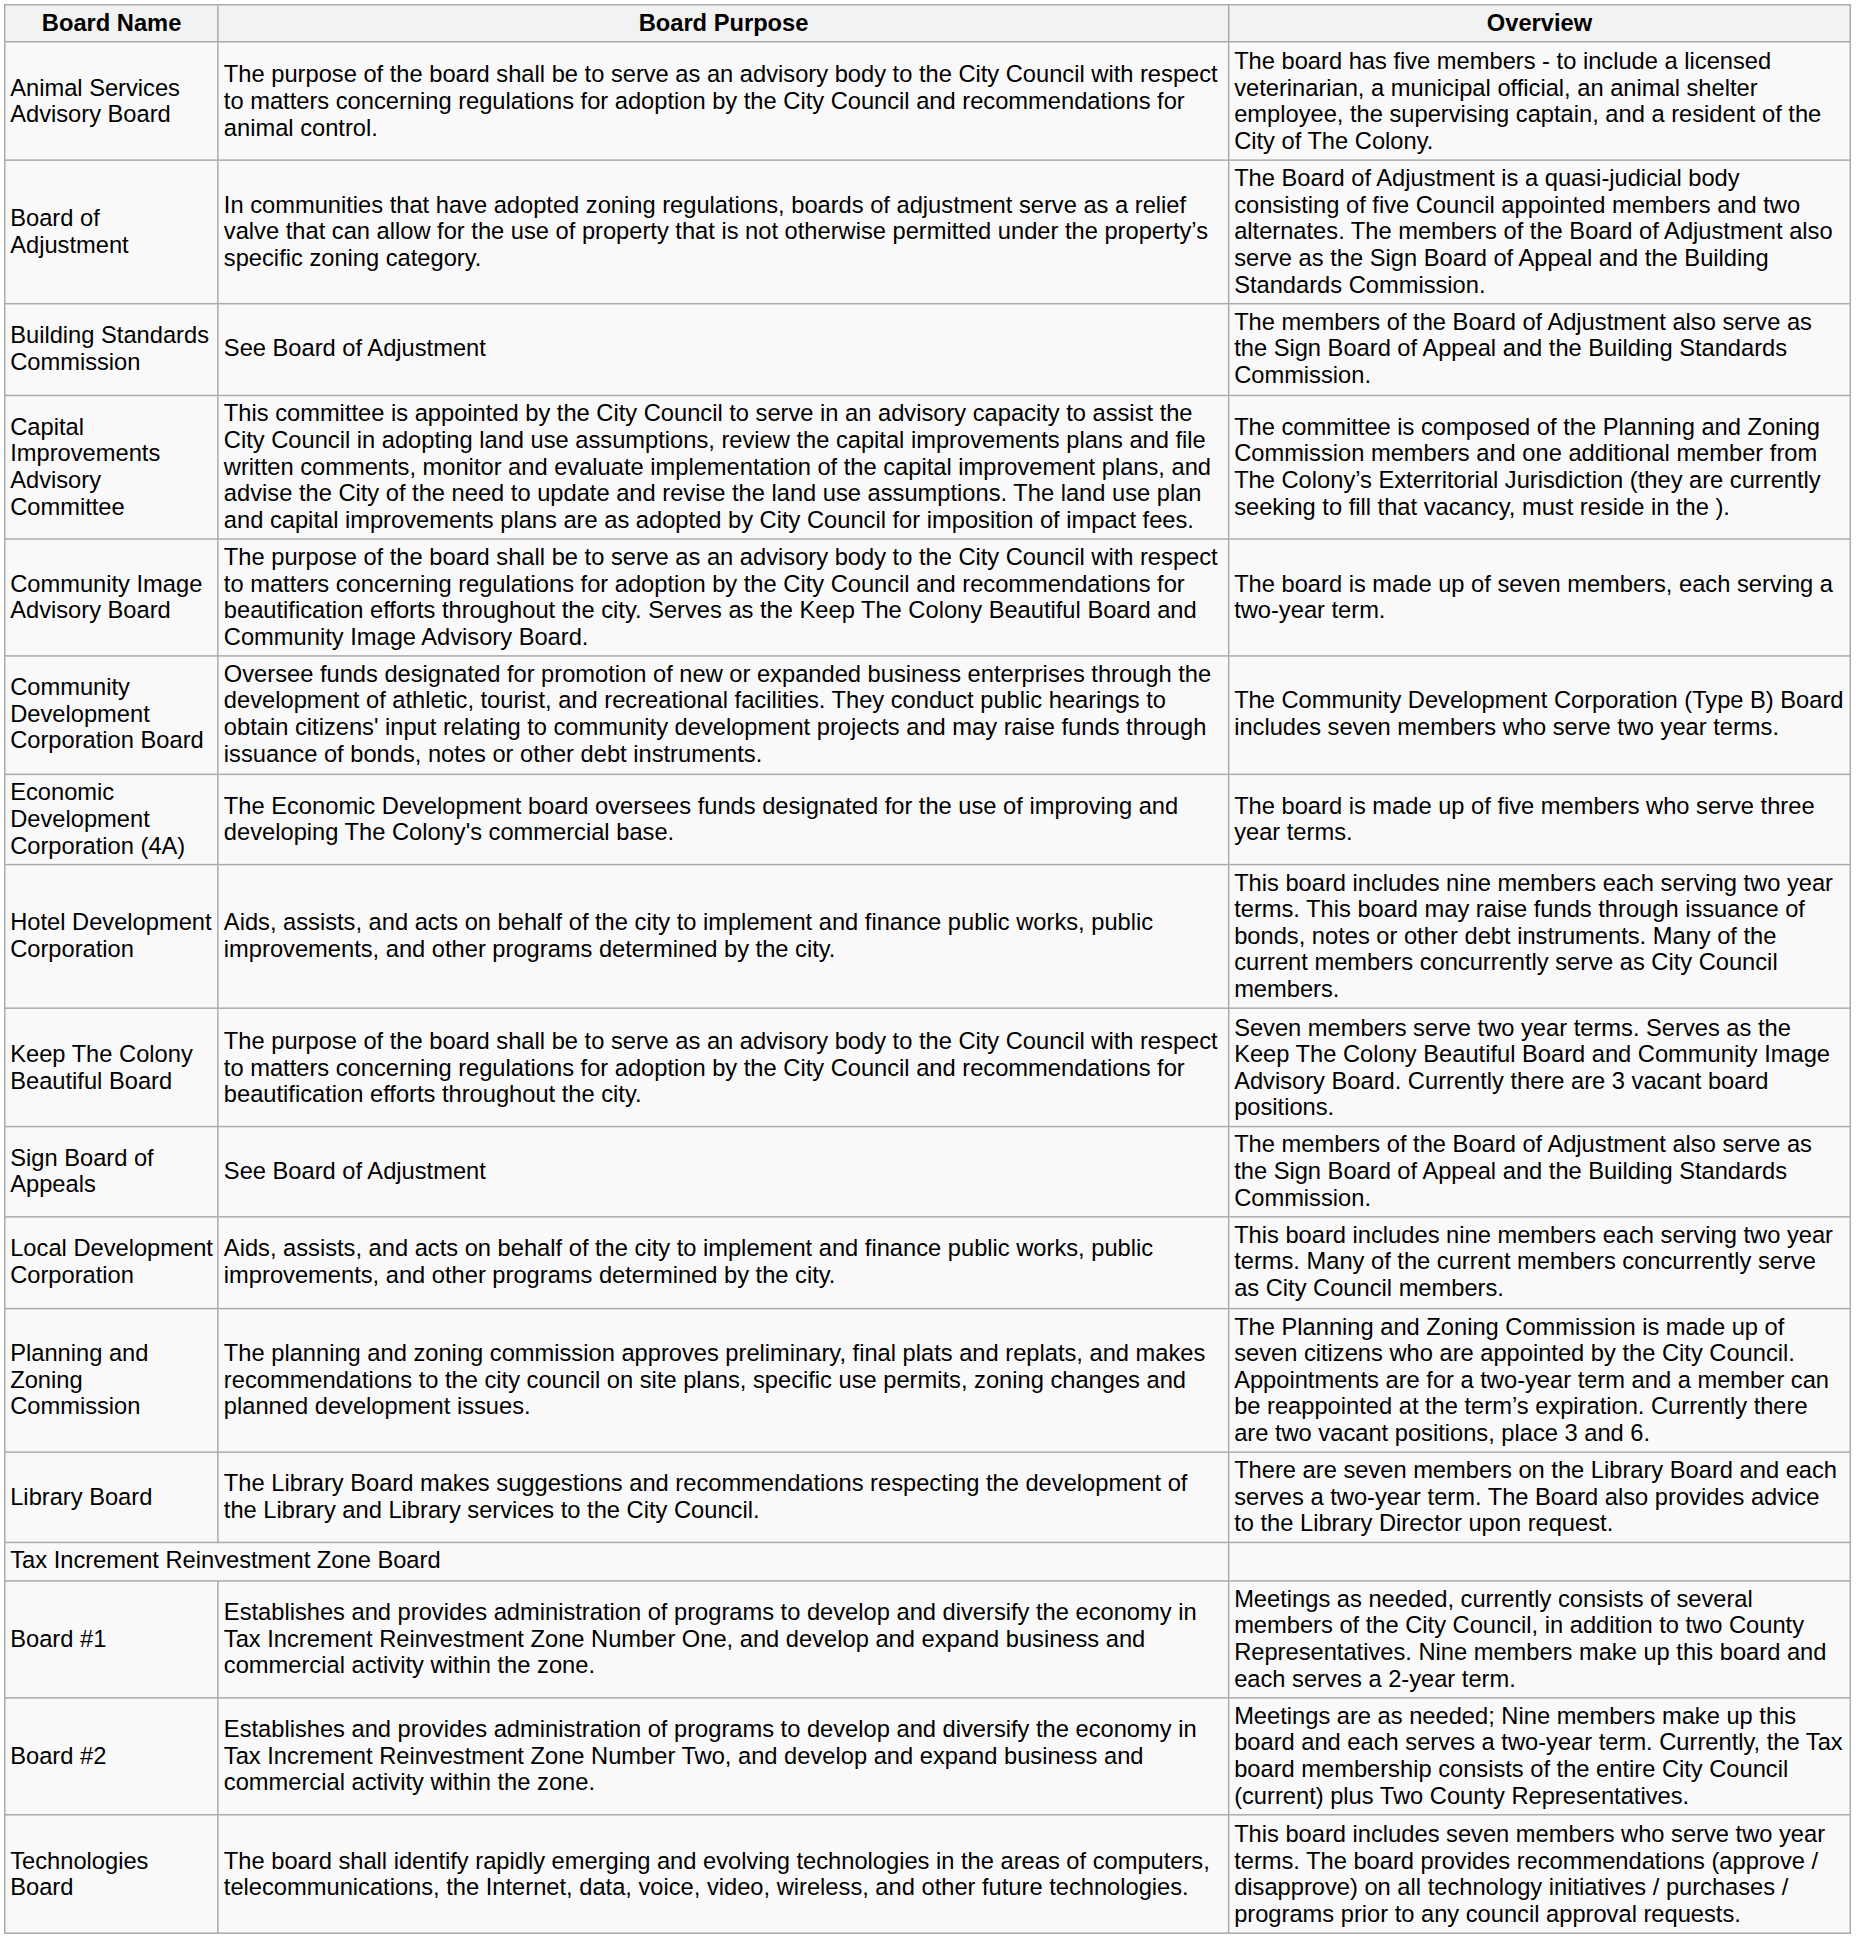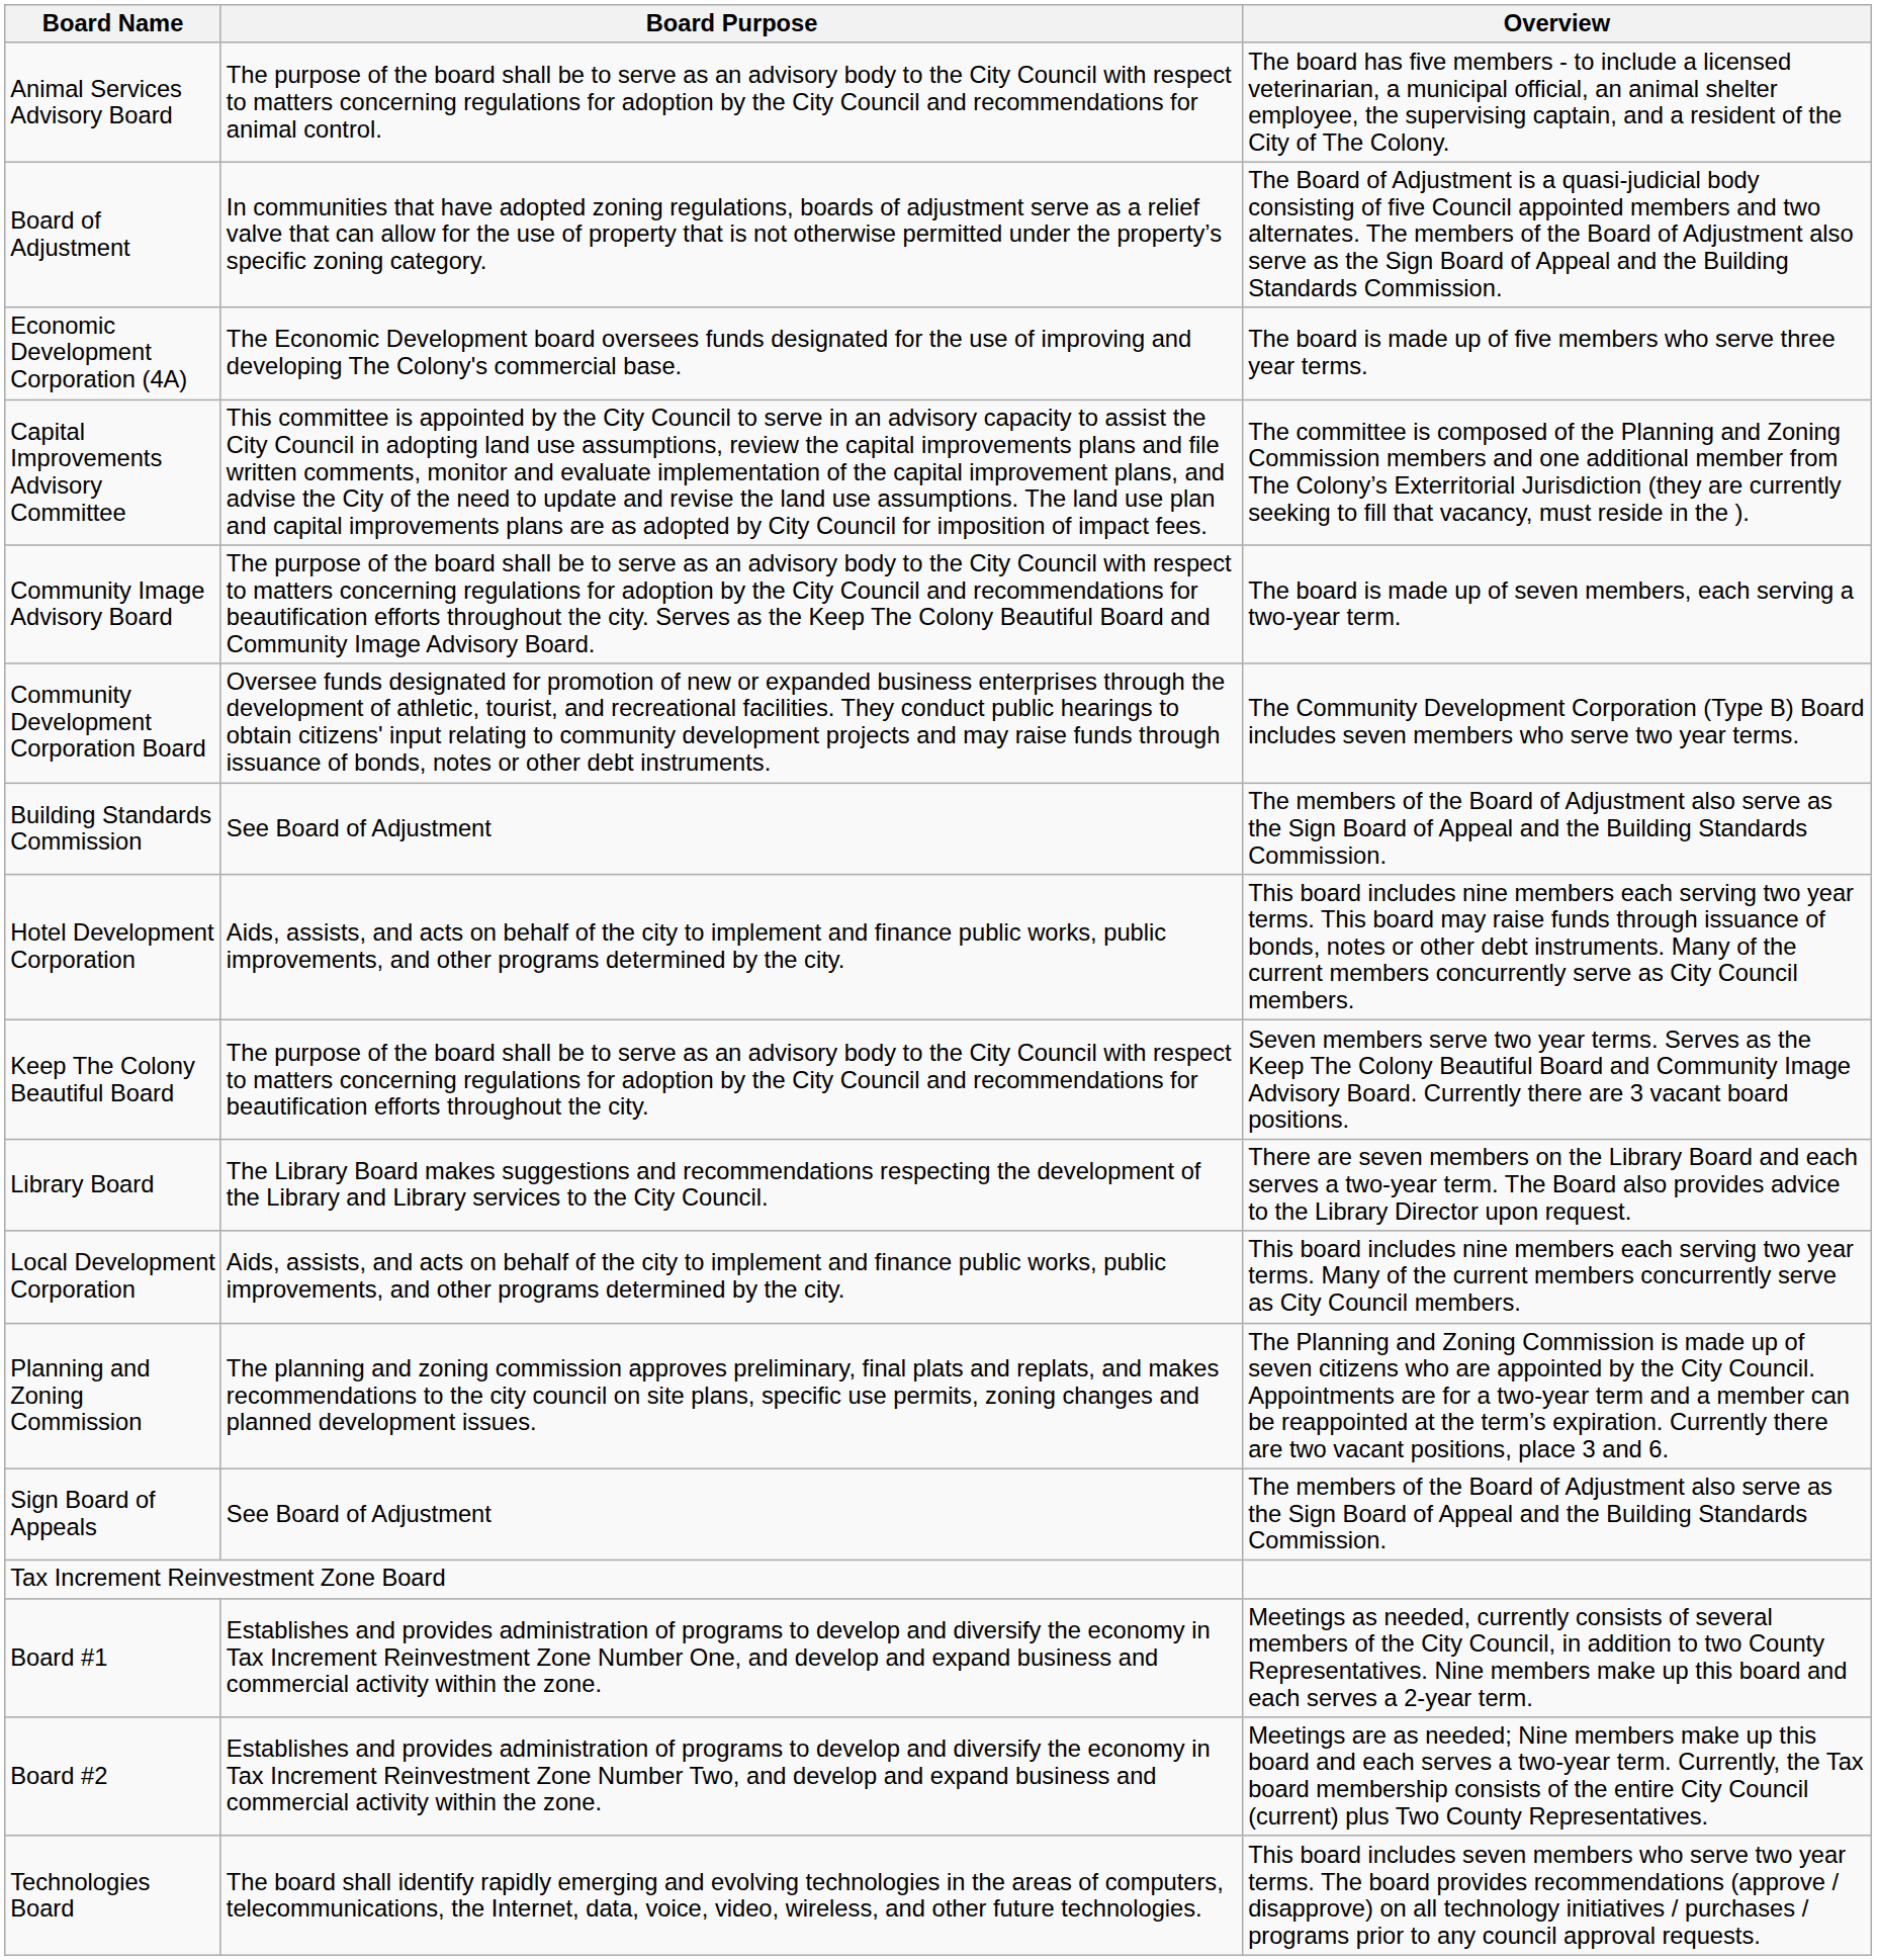 <table class="wikitable">
 <tr>
 <th>Board Name</th>
 <th>Board Purpose</th>
 <th>Overview</th>
 </tr>
 <tr>
 <td>Animal Services Advisory Board</td>
 <td>The purpose of the board shall be to serve as an advisory body to the City Council with respect to matters concerning regulations for adoption by the City Council and recommendations for animal control.</td>
 <td>The board has five members - to include a licensed veterinarian, a municipal official, an animal shelter employee, the supervising captain, and a resident of the City of The Colony.</td>
 </tr>
 <tr>
 <td>Board of Adjustment</td>
 <td>In communities that have adopted zoning regulations, boards of adjustment serve as a relief valve that can allow for the use of property that is not otherwise permitted under the property’s specific zoning category.</td>
 <td>The Board of Adjustment is a quasi-judicial body consisting of five Council appointed members and two alternates. The members of the Board of Adjustment also serve as the Sign Board of Appeal and the Building Standards Commission.</td>
 </tr>
 <tr>
-<td>Building Standards Commission</td>
-<td>See Board of Adjustment</td>
-<td>The members of the Board of Adjustment also serve as the Sign Board of Appeal and the Building Standards Commission.</td>
+<td>Economic Development Corporation (4A)</td>
+<td>The Economic Development board oversees funds designated for the use of improving and developing The Colony's commercial base.</td>
+<td>The board is made up of five members who serve three year terms.</td>
 </tr>
 <tr>
 <td>Capital Improvements Advisory Committee</td>
 <td>This committee is appointed by the City Council to serve in an advisory capacity to assist the City Council in adopting land use assumptions, review the capital improvements plans and file written comments, monitor and evaluate implementation of the capital improvement plans, and advise the City of the need to update and revise the land use assumptions. The land use plan and capital improvements plans are as adopted by City Council for imposition of impact fees.</td>
 <td>The committee is composed of the Planning and Zoning Commission members and one additional member from The Colony’s Exterritorial Jurisdiction (they are currently seeking to fill that vacancy, must reside in the ).</td>
 </tr>
 <tr>
 <td>Community Image Advisory Board</td>
 <td>The purpose of the board shall be to serve as an advisory body to the City Council with respect to matters concerning regulations for adoption by the City Council and recommendations for beautification efforts throughout the city. Serves as the Keep The Colony Beautiful Board and Community Image Advisory Board.</td>
 <td>The board is made up of seven members, each serving a two-year term.</td>
 </tr>
 <tr>
 <td>Community Development Corporation Board</td>
 <td>Oversee funds designated for promotion of new or expanded business enterprises through the development of athletic, tourist, and recreational facilities. They conduct public hearings to obtain citizens' input relating to community development projects and may raise funds through issuance of bonds, notes or other debt instruments.</td>
 <td>The Community Development Corporation  (Type B) Board includes seven members who serve two year terms.</td>
 </tr>
 <tr>
-<td>Economic Development Corporation (4A)</td>
-<td>The Economic Development board oversees funds designated for the use of improving and developing The Colony's commercial base.</td>
-<td>The board is made up of five members who serve three year terms.</td>
+<td>Building Standards Commission</td>
+<td>See Board of Adjustment</td>
+<td>The members of the Board of Adjustment also serve as the Sign Board of Appeal and the Building Standards Commission.</td>
 </tr>
 <tr>
 <td>Hotel Development Corporation</td>
 <td>Aids, assists, and acts on behalf of the city to implement and finance public works, public improvements, and other programs determined by the city.</td>
 <td>This board includes nine members each serving two year terms. This board may raise funds through issuance of bonds, notes or other debt instruments. Many of the current members concurrently serve as City Council members.</td>
 </tr>
 <tr>
 <td>Keep The Colony Beautiful Board</td>
 <td>The purpose of the board shall be to serve as an advisory body to the City Council with respect to matters concerning regulations for adoption by the City Council and recommendations for beautification efforts throughout the city.</td>
 <td>Seven members serve two year terms. Serves as the Keep The Colony Beautiful Board and Community Image Advisory Board. Currently there are 3 vacant board positions.</td>
 </tr>
 <tr>
-<td>Sign Board of Appeals</td>
-<td>See Board of Adjustment</td>
-<td>The members of the Board of Adjustment also serve as the Sign Board of Appeal and the Building Standards Commission.</td>
+<td>Library Board</td>
+<td>The Library Board makes suggestions and recommendations respecting the development of the Library and Library services to the City Council.</td>
+<td>There are seven members on the Library Board and each serves a two-year term. The Board also provides advice to the Library Director upon request.</td>
 </tr>
 <tr>
 <td>Local Development Corporation</td>
 <td>Aids, assists, and acts on behalf of the city to implement and finance public works, public improvements, and other programs determined by the city.</td>
 <td>This board includes nine members each serving two year terms. Many of the current members concurrently serve as City Council members.</td>
 </tr>
 <tr>
 <td>Planning and Zoning Commission</td>
 <td>The planning and zoning commission approves preliminary, final plats and replats, and makes recommendations to the city council on site plans, specific use permits, zoning changes and planned development issues.</td>
 <td>The Planning and Zoning Commission is made up of seven citizens who are appointed by the City Council. Appointments are for a two-year term and a member can be reappointed at the term’s expiration. Currently there are two vacant positions, place 3 and 6.</td>
 </tr>
 <tr>
-<td>Library Board</td>
-<td>The Library Board makes suggestions and recommendations respecting the development of the Library and Library services to the City Council.</td>
-<td>There are seven members on the Library Board and each serves a two-year term. The Board also provides advice to the Library Director upon request.</td>
+<td>Sign Board of Appeals</td>
+<td>See Board of Adjustment</td>
+<td>The members of the Board of Adjustment also serve as the Sign Board of Appeal and the Building Standards Commission.</td>
 </tr>
 <tr>
 <td colspan="2">Tax Increment Reinvestment Zone Board</td>
 <td></td>
 </tr>
 <tr>
 <td>Board #1</td>
 <td>Establishes and provides administration of programs to develop and diversify the economy in Tax Increment Reinvestment Zone Number One, and develop and expand business and commercial activity within the zone.</td>
 <td>Meetings as needed, currently consists of several members of the City Council, in addition to two County Representatives. Nine members make up this board and each serves a 2-year term.</td>
 </tr>
 <tr>
 <td>Board #2</td>
 <td>Establishes and provides administration of programs to develop and diversify the economy in Tax Increment Reinvestment Zone Number Two, and develop and expand business and commercial activity within the zone.</td>
 <td>Meetings are as needed; Nine members make up this board and each serves a two-year term. Currently, the Tax board membership consists of the entire City Council (current) plus Two County Representatives.</td>
 </tr>
 <tr>
 <td>Technologies Board</td>
 <td>The board shall identify rapidly emerging and evolving technologies in the areas of computers, telecommunications, the Internet, data, voice, video, wireless, and other future technologies.</td>
 <td>This board includes seven members who serve two year terms. The board provides recommendations (approve / disapprove) on all technology initiatives / purchases / programs prior to any council approval requests.</td>
 </tr>
 </table>
